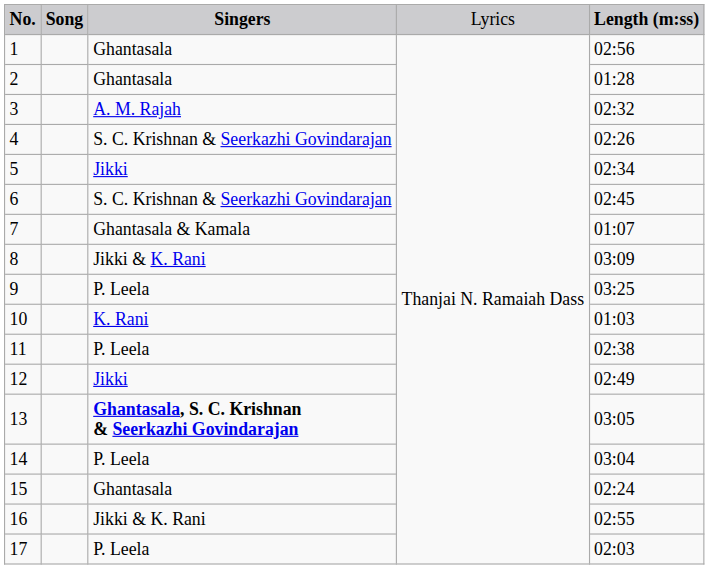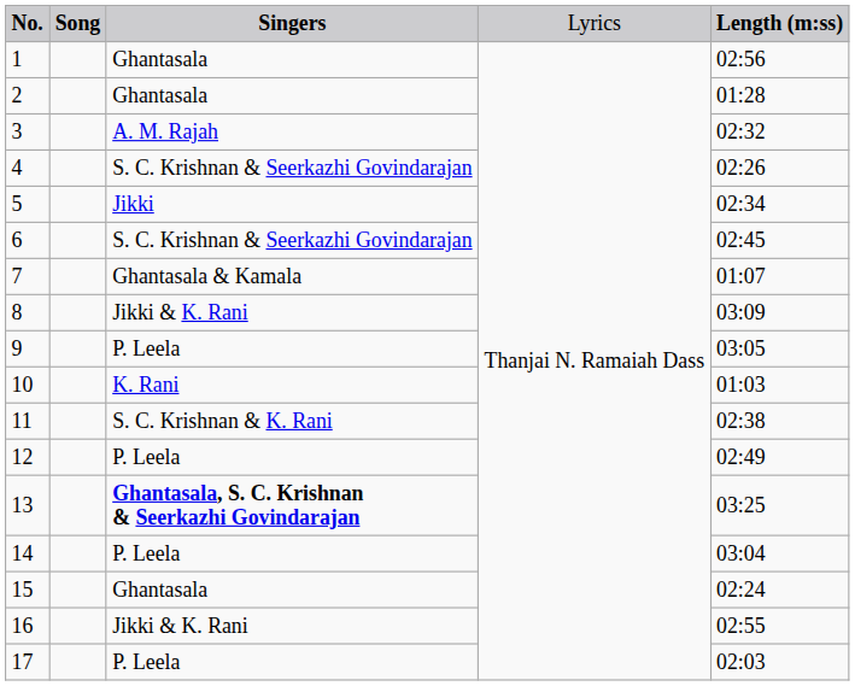 <table border="2" cellpadding="4" cellspacing="0" style="margin: 1em 1em 1em 0; background: #f9f9f9; border: 1px #aaa solid; border-collapse: collapse; font-size: 100%;">
 <tr bgcolor="#CCCCCF" align="center">
 <td><strong>No.</strong></td>
 <td><strong>Song</strong></td>
 <td><strong>Singers</strong></td>
 <td>Lyrics</td>
 <td><strong>Length (m:ss)</strong></td>
 </tr>
 <tr>
 <td>1</td>
 <td></td>
 <td>Ghantasala</td>
 <td rowspan=18>Thanjai N. Ramaiah Dass</td>
 <td>02:56</td>
 </tr>
 <tr>
 <td>2</td>
 <td></td>
 <td>Ghantasala</td>
 <td>01:28</td>
 </tr>
 <tr>
 <td>3</td>
 <td></td>
 <td><a href='#'>A. M. Rajah</a></td>
 <td>02:32</td>
 </tr>
 <tr>
 <td>4</td>
 <td></td>
 <td>S. C. Krishnan & <a href='#'>Seerkazhi Govindarajan</a></td>
 <td>02:26</td>
 </tr>
 <tr>
 <td>5</td>
 <td></td>
 <td><a href='#'>Jikki</a></td>
 <td>02:34</td>
 </tr>
 <tr>
 <td>6</td>
 <td></td>
 <td>S. C. Krishnan & <a href='#'>Seerkazhi Govindarajan</a></td>
 <td>02:45</td>
 </tr>
 <tr>
 <td>7</td>
 <td></td>
 <td>Ghantasala & Kamala</td>
 <td>01:07</td>
 </tr>
 <tr>
 <td>8</td>
 <td></td>
 <td>Jikki & <a href='#'>K. Rani</a></td>
 <td>03:09</td>
 </tr>
 <tr>
 <td>9</td>
 <td></td>
 <td>P. Leela</td>
-<td>03:25</td>
+<td>03:05</td>
 </tr>
 <tr>
 <td>10</td>
 <td></td>
 <td><a href='#'>K. Rani</a></td>
 <td>01:03</td>
 </tr>
 <tr>
 <td>11</td>
 <td></td>
-<td>P. Leela</td>
+<td>S. C. Krishnan & <a href='#'>K. Rani</a></td>
 <td>02:38</td>
 </tr>
 <tr>
 <td>12</td>
 <td></td>
-<td><a href='#'>Jikki</a></td>
+<td>P. Leela</td>
 <td>02:49</td>
 </tr>
 <tr>
 <td>13</td>
 <td></td>
 <td><strong><a href='#'>Ghantasala</a>, S. C. Krishnan<br>& <a href='#'>Seerkazhi Govindarajan</a></strong></td>
-<td>03:05</td>
+<td>03:25</td>
 </tr>
 <tr>
 <td>14</td>
 <td></td>
 <td>P. Leela</td>
 <td>03:04</td>
 </tr>
 <tr>
 <td>15</td>
 <td></td>
 <td>Ghantasala</td>
 <td>02:24</td>
 </tr>
 <tr>
 <td>16</td>
 <td></td>
 <td>Jikki & K. Rani</td>
 <td>02:55</td>
 </tr>
 <tr>
 <td>17</td>
 <td></td>
 <td>P. Leela</td>
 <td>02:03</td>
 </tr>
 </table>
